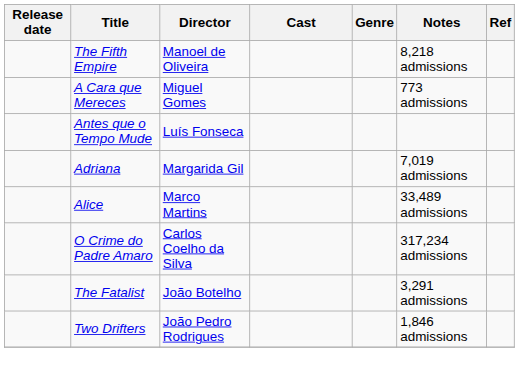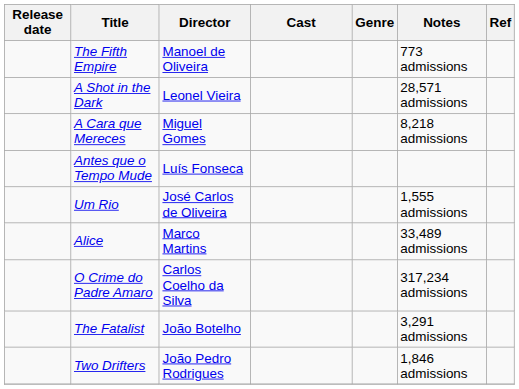 <table class="wikitable sortable">
 <tr>
 <th>Release date</th>
 <th>Title</th>
 <th>Director</th>
 <th style="width:20%;">Cast</th>
 <th>Genre</th>
 <th>Notes</th>
 <th>Ref</th>
 </tr>
 <tr>
 <td></td>
 <td><em><a href='#'>The Fifth Empire</a></em></td>
 <td><a href='#'>Manoel de Oliveira</a></td>
 <td></td>
 <td></td>
-<td>8,218 admissions</td>
+<td>773 admissions</td>
+<td></td>
+</tr>
+<tr>
+<td></td>
+<td><em><a href='#'>A Shot in the Dark</a></em></td>
+<td><a href='#'>Leonel Vieira</a></td>
+<td></td>
+<td></td>
+<td>28,571 admissions</td>
 <td></td>
 </tr>
 <tr>
 <td></td>
 <td><em><a href='#'>A Cara que Mereces</a></em></td>
 <td><a href='#'>Miguel Gomes</a></td>
 <td></td>
 <td></td>
-<td>773 admissions</td>
+<td>8,218 admissions</td>
 <td></td>
 </tr>
 <tr>
 <td></td>
 <td><em><a href='#'>Antes que o Tempo Mude</a></em></td>
 <td><a href='#'>Luís Fonseca</a></td>
 <td></td>
 <td></td>
 <td></td>
 <td></td>
 </tr>
 <tr>
 <td></td>
-<td><em><a href='#'>Adriana</a></em></td>
-<td><a href='#'>Margarida Gil</a></td>
+<td><em><a href='#'>Um Rio</a></em></td>
+<td><a href='#'>José Carlos de Oliveira</a></td>
 <td></td>
 <td></td>
-<td>7,019 admissions</td>
+<td>1,555 admissions</td>
 <td></td>
 </tr>
 <tr>
 <td></td>
 <td><em><a href='#'>Alice</a></em></td>
 <td><a href='#'>Marco Martins</a></td>
 <td></td>
 <td></td>
 <td>33,489 admissions</td>
 <td></td>
 </tr>
 <tr>
 <td></td>
 <td><em><a href='#'>O Crime do Padre Amaro</a></em></td>
 <td><a href='#'>Carlos Coelho da Silva</a></td>
 <td></td>
 <td></td>
 <td>317,234 admissions</td>
 <td></td>
 </tr>
 <tr>
 <td></td>
 <td><em><a href='#'>The Fatalist</a></em></td>
 <td><a href='#'>João Botelho</a></td>
 <td></td>
 <td></td>
 <td>3,291 admissions</td>
 <td></td>
 </tr>
 <tr>
 <td></td>
 <td><em><a href='#'>Two Drifters</a></em></td>
 <td><a href='#'>João Pedro Rodrigues</a></td>
 <td></td>
 <td></td>
 <td>1,846 admissions</td>
 <td></td>
 </tr>
 <tr>
 </tr>
 </table>
